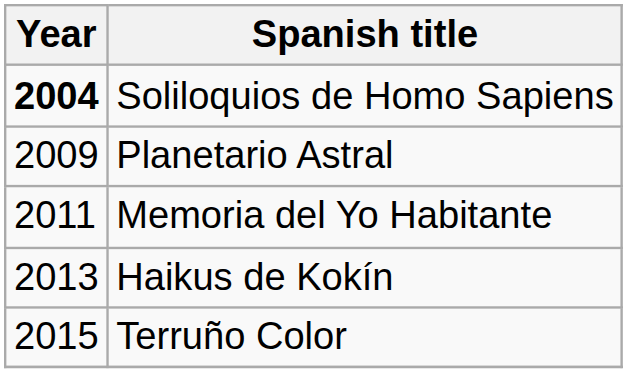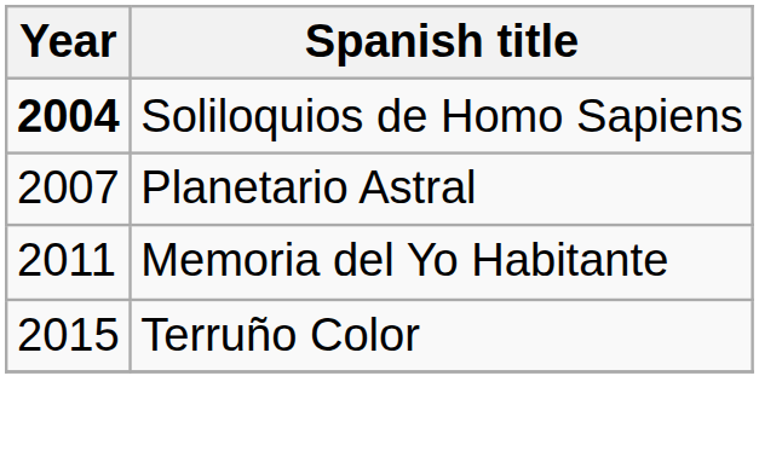 <table class="wikitable">
 <tr>
 <th>Year</th>
 <th>Spanish title</th>
 </tr>
 <tr>
 <td><strong>2004</strong></td>
 <td>Soliloquios de Homo Sapiens</td>
 </tr>
 <tr>
-<td>2009</td>
+<td>2007</td>
 <td>Planetario Astral</td>
 </tr>
 <tr>
 <td>2011</td>
 <td>Memoria del Yo Habitante</td>
-</tr>
-<tr>
-<td>2013</td>
-<td>Haikus de Kokín</td>
 </tr>
 <tr>
 <td>2015</td>
 <td>Terruño Color</td>
 </tr>
 <tr>
 </tr>
 </table>
